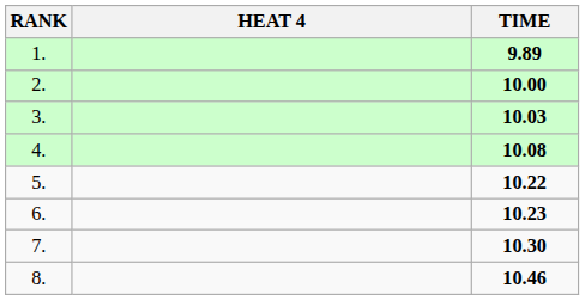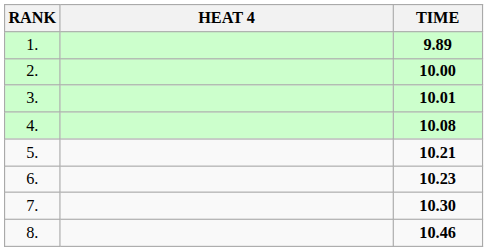 <table class="wikitable" style="border-collapse: collapse; font-size: 90%;">
 <tr>
 <th>RANK</th>
 <th style="width: 20em">HEAT 4</th>
 <th style="width: 5em">TIME</th>
 </tr>
 <tr style="background:#ccffcc;">
 <td align="center">1.</td>
 <td></td>
 <td align="center"><strong>9.89</strong></td>
 </tr>
 <tr style="background:#ccffcc;">
 <td align="center">2.</td>
 <td></td>
 <td align="center"><strong>10.00</strong></td>
 </tr>
 <tr style="background:#ccffcc;">
 <td align="center">3.</td>
 <td></td>
-<td align="center"><strong>10.03</strong></td>
+<td align="center"><strong>10.01</strong></td>
 </tr>
 <tr style="background:#ccffcc;">
 <td align="center">4.</td>
 <td></td>
 <td align="center"><strong>10.08</strong></td>
 </tr>
 <tr>
 <td align="center">5.</td>
 <td></td>
-<td align="center"><strong>10.22</strong></td>
+<td align="center"><strong>10.21</strong></td>
 </tr>
 <tr>
 <td align="center">6.</td>
 <td></td>
 <td align="center"><strong>10.23</strong></td>
 </tr>
 <tr>
 <td align="center">7.</td>
 <td></td>
 <td align="center"><strong>10.30</strong></td>
 </tr>
 <tr>
 <td align="center">8.</td>
 <td></td>
 <td align="center"><strong>10.46</strong></td>
 </tr>
 </table>
